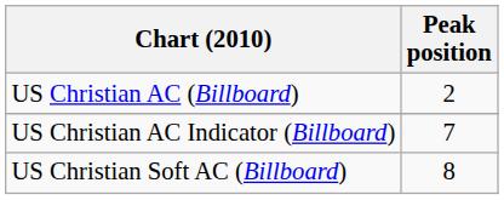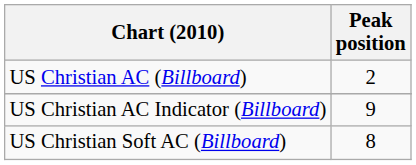 <table class="wikitable sortable plainrowheaders" style="text-align:center">
 <tr>
 <th scope="col">Chart (2010)</th>
 <th scope="col">Peak<br> position</th>
 </tr>
 <tr>
 <td align="left">US <a href='#'>Christian AC</a> (<em><a href='#'>Billboard</a></em>)</td>
 <td>2</td>
 </tr>
 <tr>
 </tr>
 <tr>
 </tr>
 <tr>
 <td align="left">US Christian AC Indicator (<em><a href='#'>Billboard</a></em>)</td>
-<td align="center">7</td>
+<td align="center">9</td>
 </tr>
 <tr>
 <td align="left">US Christian Soft AC (<em><a href='#'>Billboard</a></em>)</td>
 <td align="center">8</td>
 </tr>
 </table>
